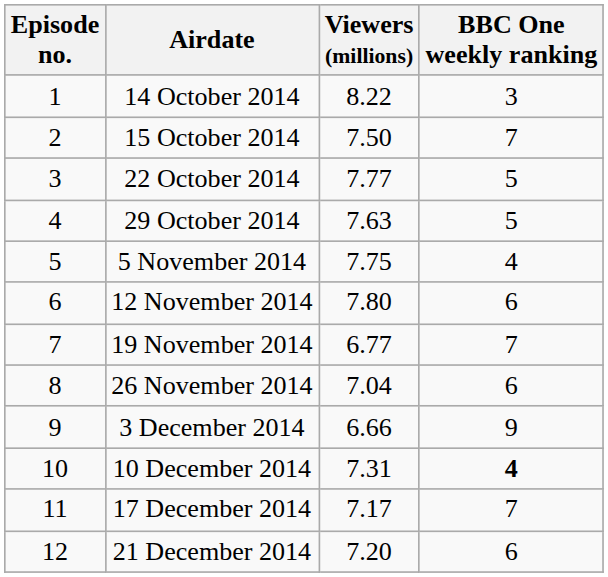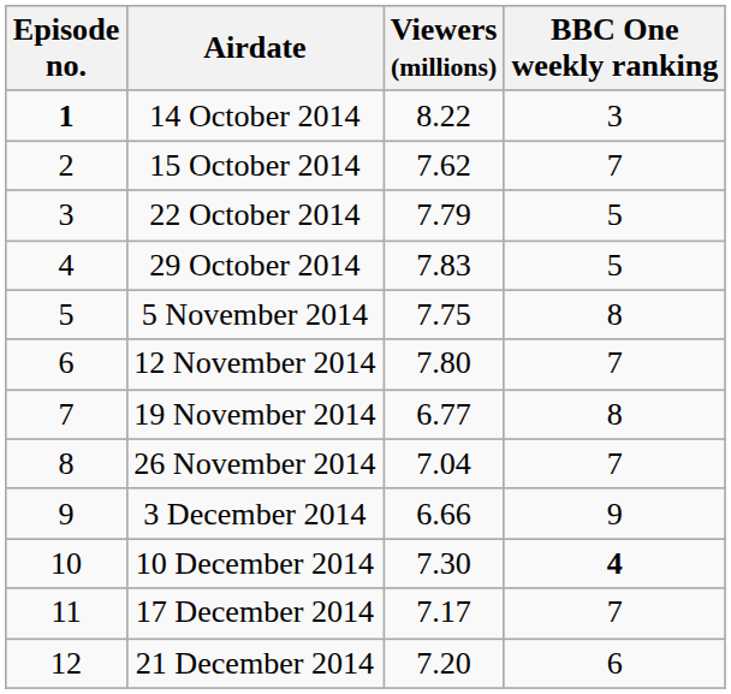 <table class="wikitable" style="text-align:center;">
 <tr>
 <th>Episode<br>no.</th>
 <th>Airdate</th>
 <th>Viewers<br><small>(millions)</small></th>
 <th>BBC One<br>weekly ranking</th>
 </tr>
 <tr>
-<td>1</td>
+<td><strong>1</strong></td>
 <td>14 October 2014</td>
 <td>8.22</td>
 <td>3</td>
 </tr>
 <tr>
 <td>2</td>
 <td>15 October 2014</td>
-<td>7.50</td>
+<td>7.62</td>
 <td>7</td>
 </tr>
 <tr>
 <td>3</td>
 <td>22 October 2014</td>
-<td>7.77</td>
+<td>7.79</td>
 <td>5</td>
 </tr>
 <tr>
 <td>4</td>
 <td>29 October 2014</td>
-<td>7.63</td>
+<td>7.83</td>
 <td>5</td>
 </tr>
 <tr>
 <td>5</td>
 <td>5 November 2014</td>
 <td>7.75</td>
-<td>4</td>
+<td>8</td>
 </tr>
 <tr>
 <td>6</td>
 <td>12 November 2014</td>
 <td>7.80</td>
-<td>6</td>
+<td>7</td>
 </tr>
 <tr>
 <td>7</td>
 <td>19 November 2014</td>
 <td>6.77</td>
-<td>7</td>
+<td>8</td>
 </tr>
 <tr>
 <td>8</td>
 <td>26 November 2014</td>
 <td>7.04</td>
-<td>6</td>
+<td>7</td>
 </tr>
 <tr>
 <td>9</td>
 <td>3 December 2014</td>
 <td>6.66</td>
 <td>9</td>
 </tr>
 <tr>
 <td>10</td>
 <td>10 December 2014</td>
-<td>7.31</td>
+<td>7.30</td>
 <td><strong>4</strong></td>
 </tr>
 <tr>
 <td>11</td>
 <td>17 December 2014</td>
 <td>7.17</td>
 <td>7</td>
 </tr>
 <tr>
 <td>12</td>
 <td>21 December 2014</td>
 <td>7.20</td>
 <td>6</td>
 </tr>
 </table>
